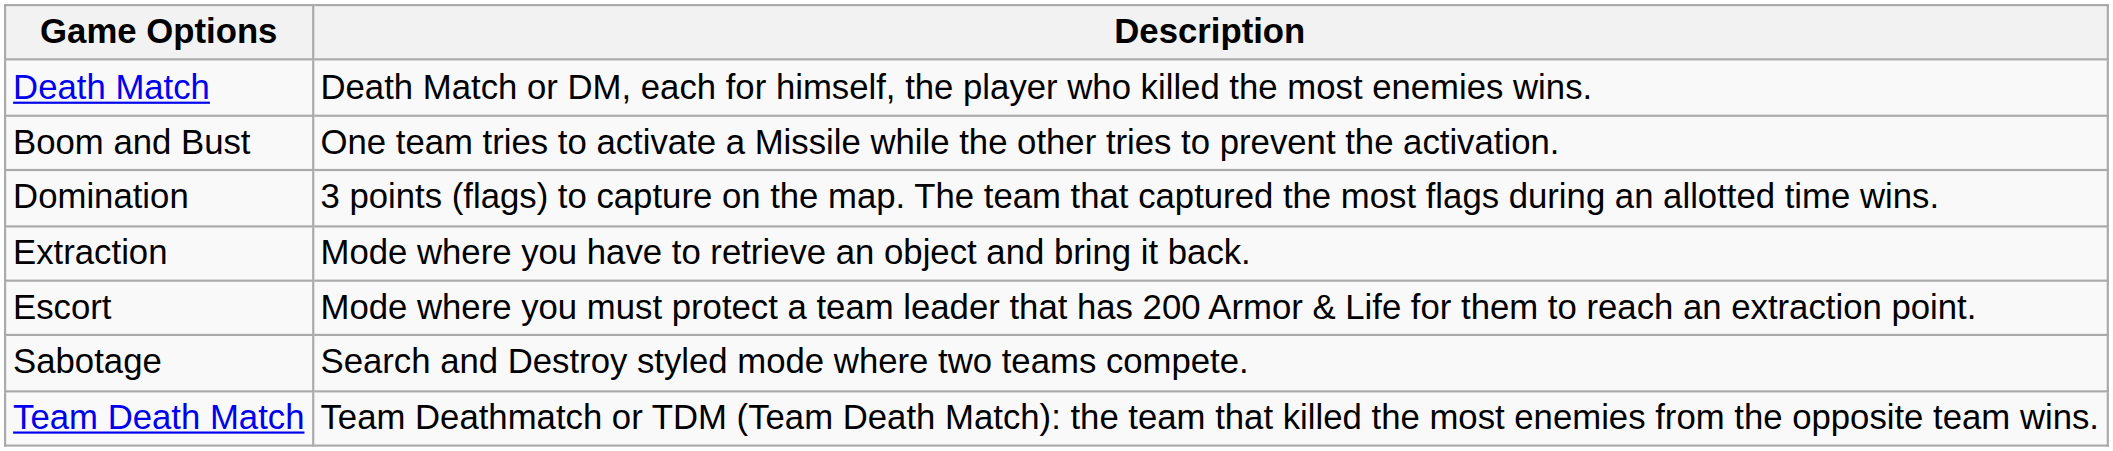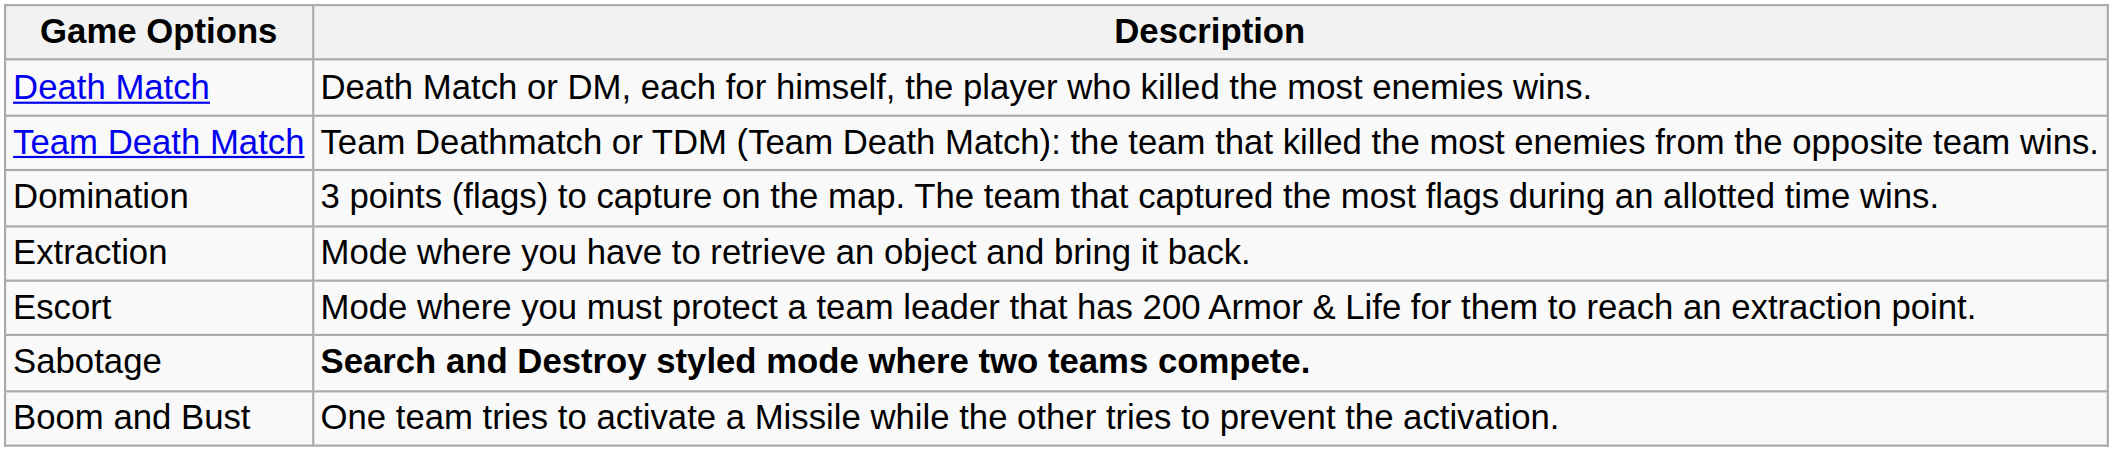 <table class="wikitable">
 <tr>
 <th>Game Options</th>
 <th>Description</th>
 </tr>
 <tr>
 <td><a href='#'>Death Match</a></td>
 <td>Death Match or DM, each for himself, the player who killed the most enemies wins.</td>
 </tr>
 <tr>
-<td>Boom and Bust</td>
-<td>One team tries to activate a Missile while the other tries to prevent the activation.</td>
+<td><a href='#'>Team Death Match</a></td>
+<td>Team Deathmatch or TDM (Team Death Match): the team that killed the most enemies from the opposite team wins.</td>
 </tr>
 <tr>
 <td>Domination</td>
 <td>3 points (flags) to capture on the map. The team that captured the most flags during an allotted time wins.</td>
 </tr>
 <tr>
 <td>Extraction</td>
 <td>Mode where you have to retrieve an object and bring it back.</td>
 </tr>
 <tr>
 <td>Escort</td>
 <td>Mode where you must protect a team leader that has 200 Armor & Life for them to reach an extraction point.</td>
 </tr>
 <tr>
 <td>Sabotage</td>
-<td>Search and Destroy styled mode where two teams compete.</td>
+<td><strong>Search and Destroy styled mode where two teams compete.</strong></td>
 </tr>
 <tr>
-<td><a href='#'>Team Death Match</a></td>
-<td>Team Deathmatch or TDM (Team Death Match): the team that killed the most enemies from the opposite team wins.</td>
+<td>Boom and Bust</td>
+<td>One team tries to activate a Missile while the other tries to prevent the activation.</td>
 </tr>
 </table>
